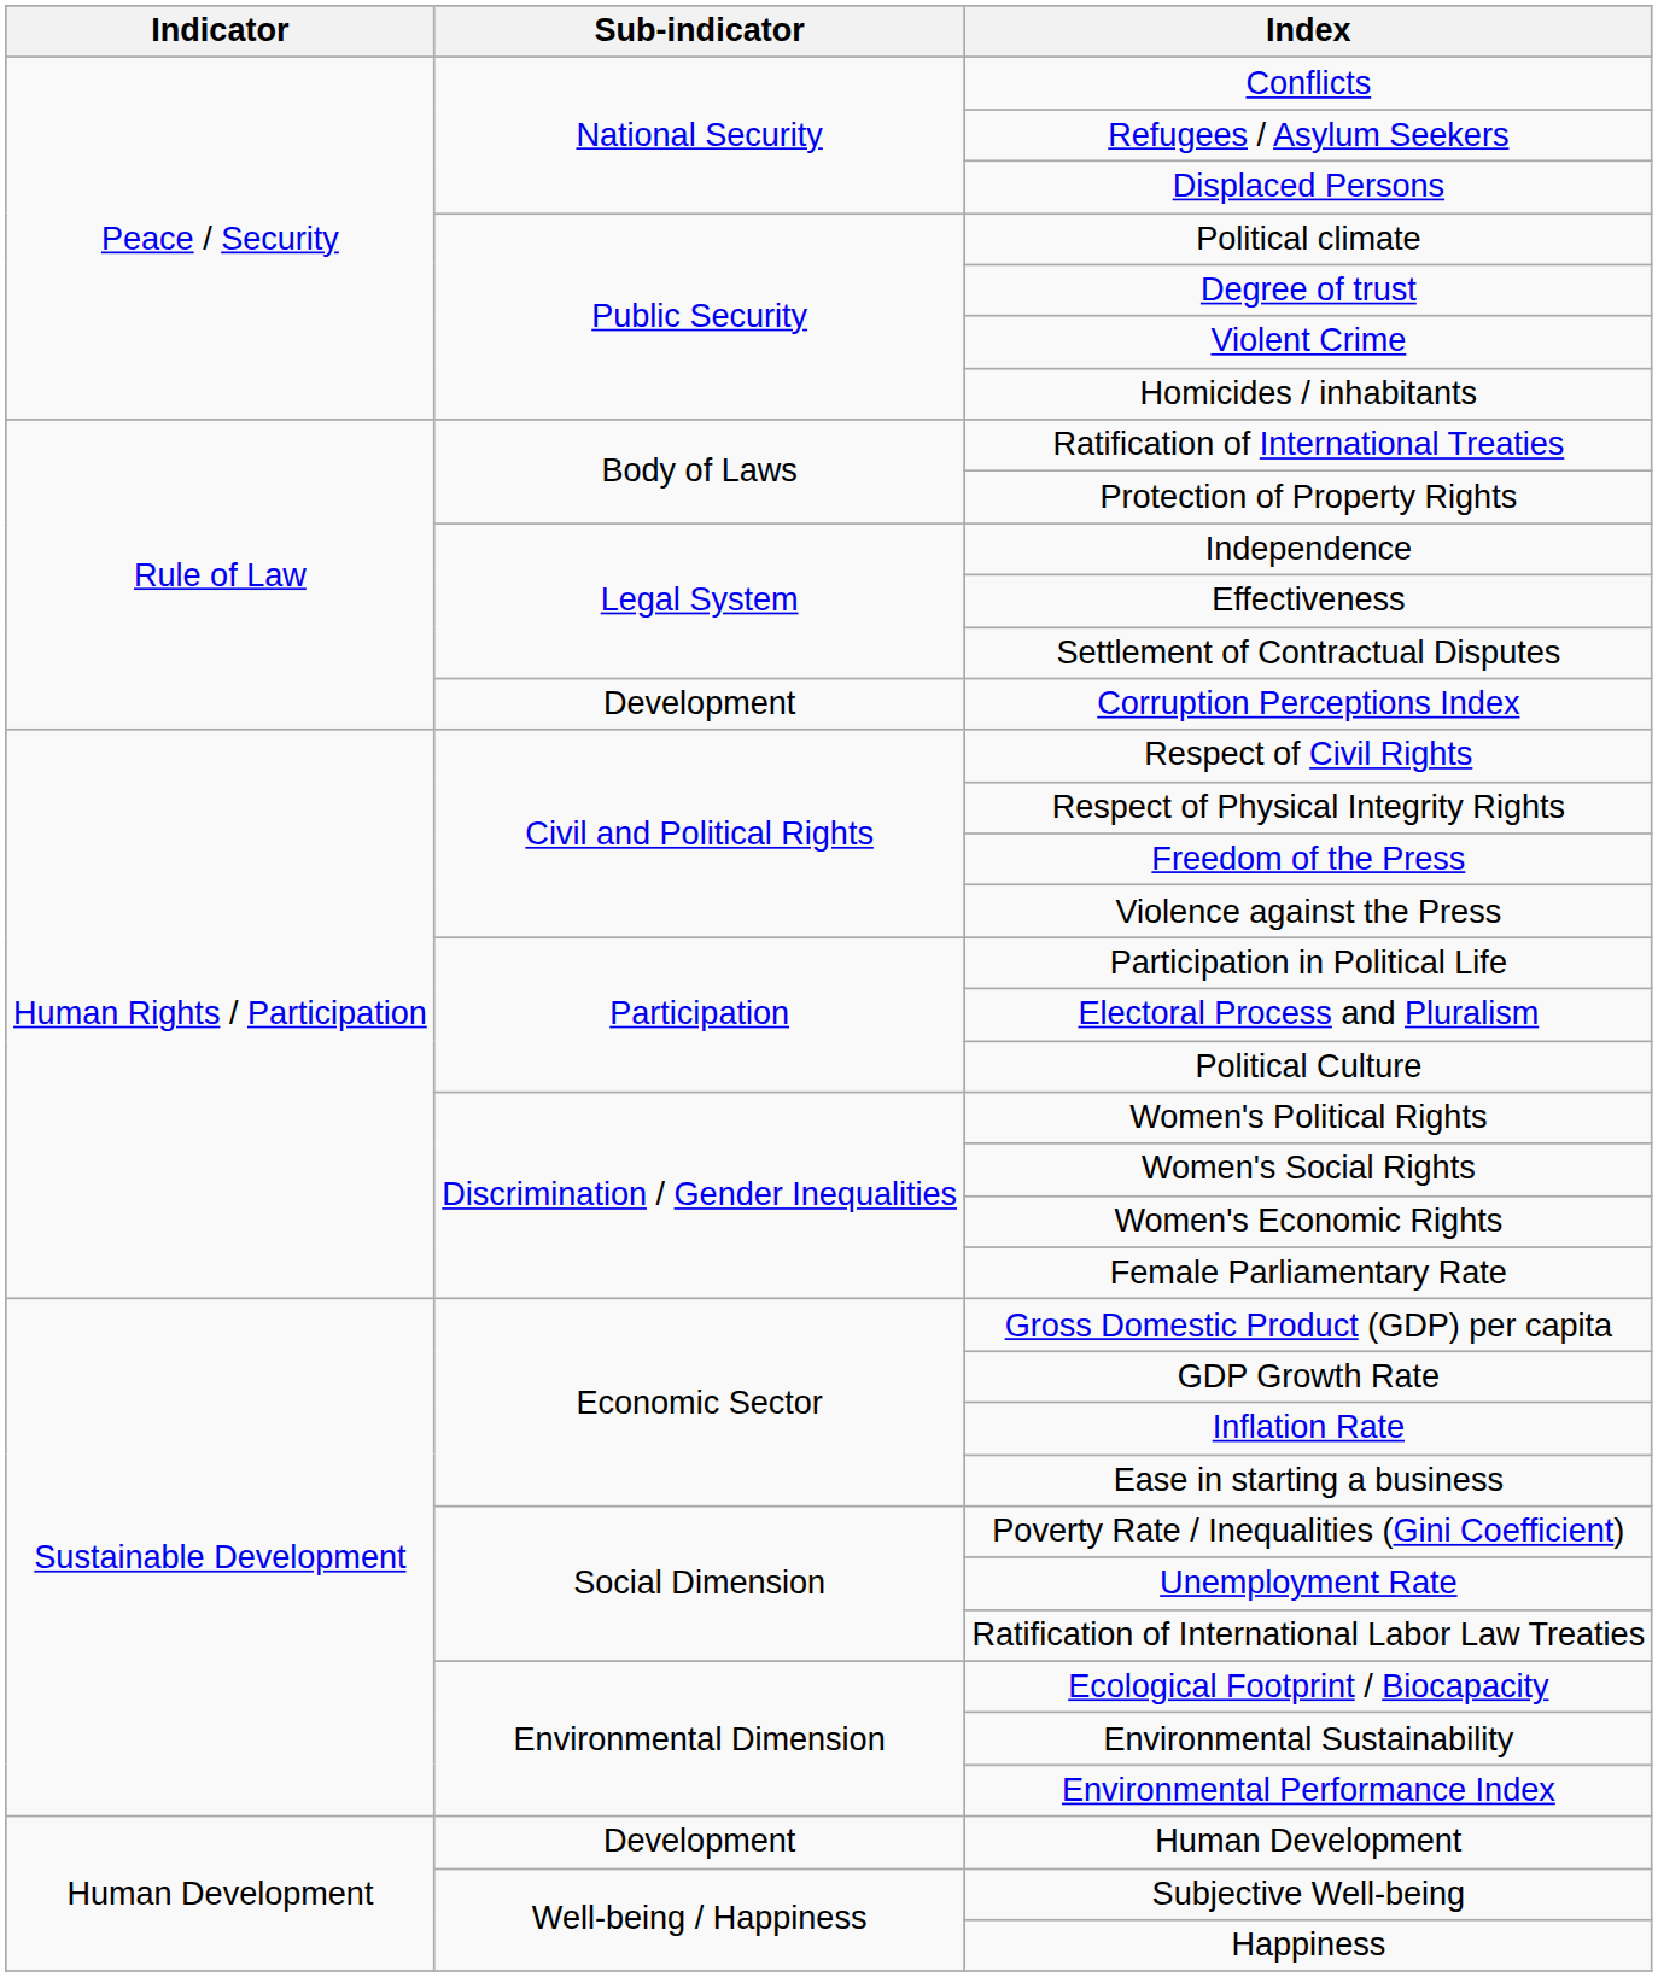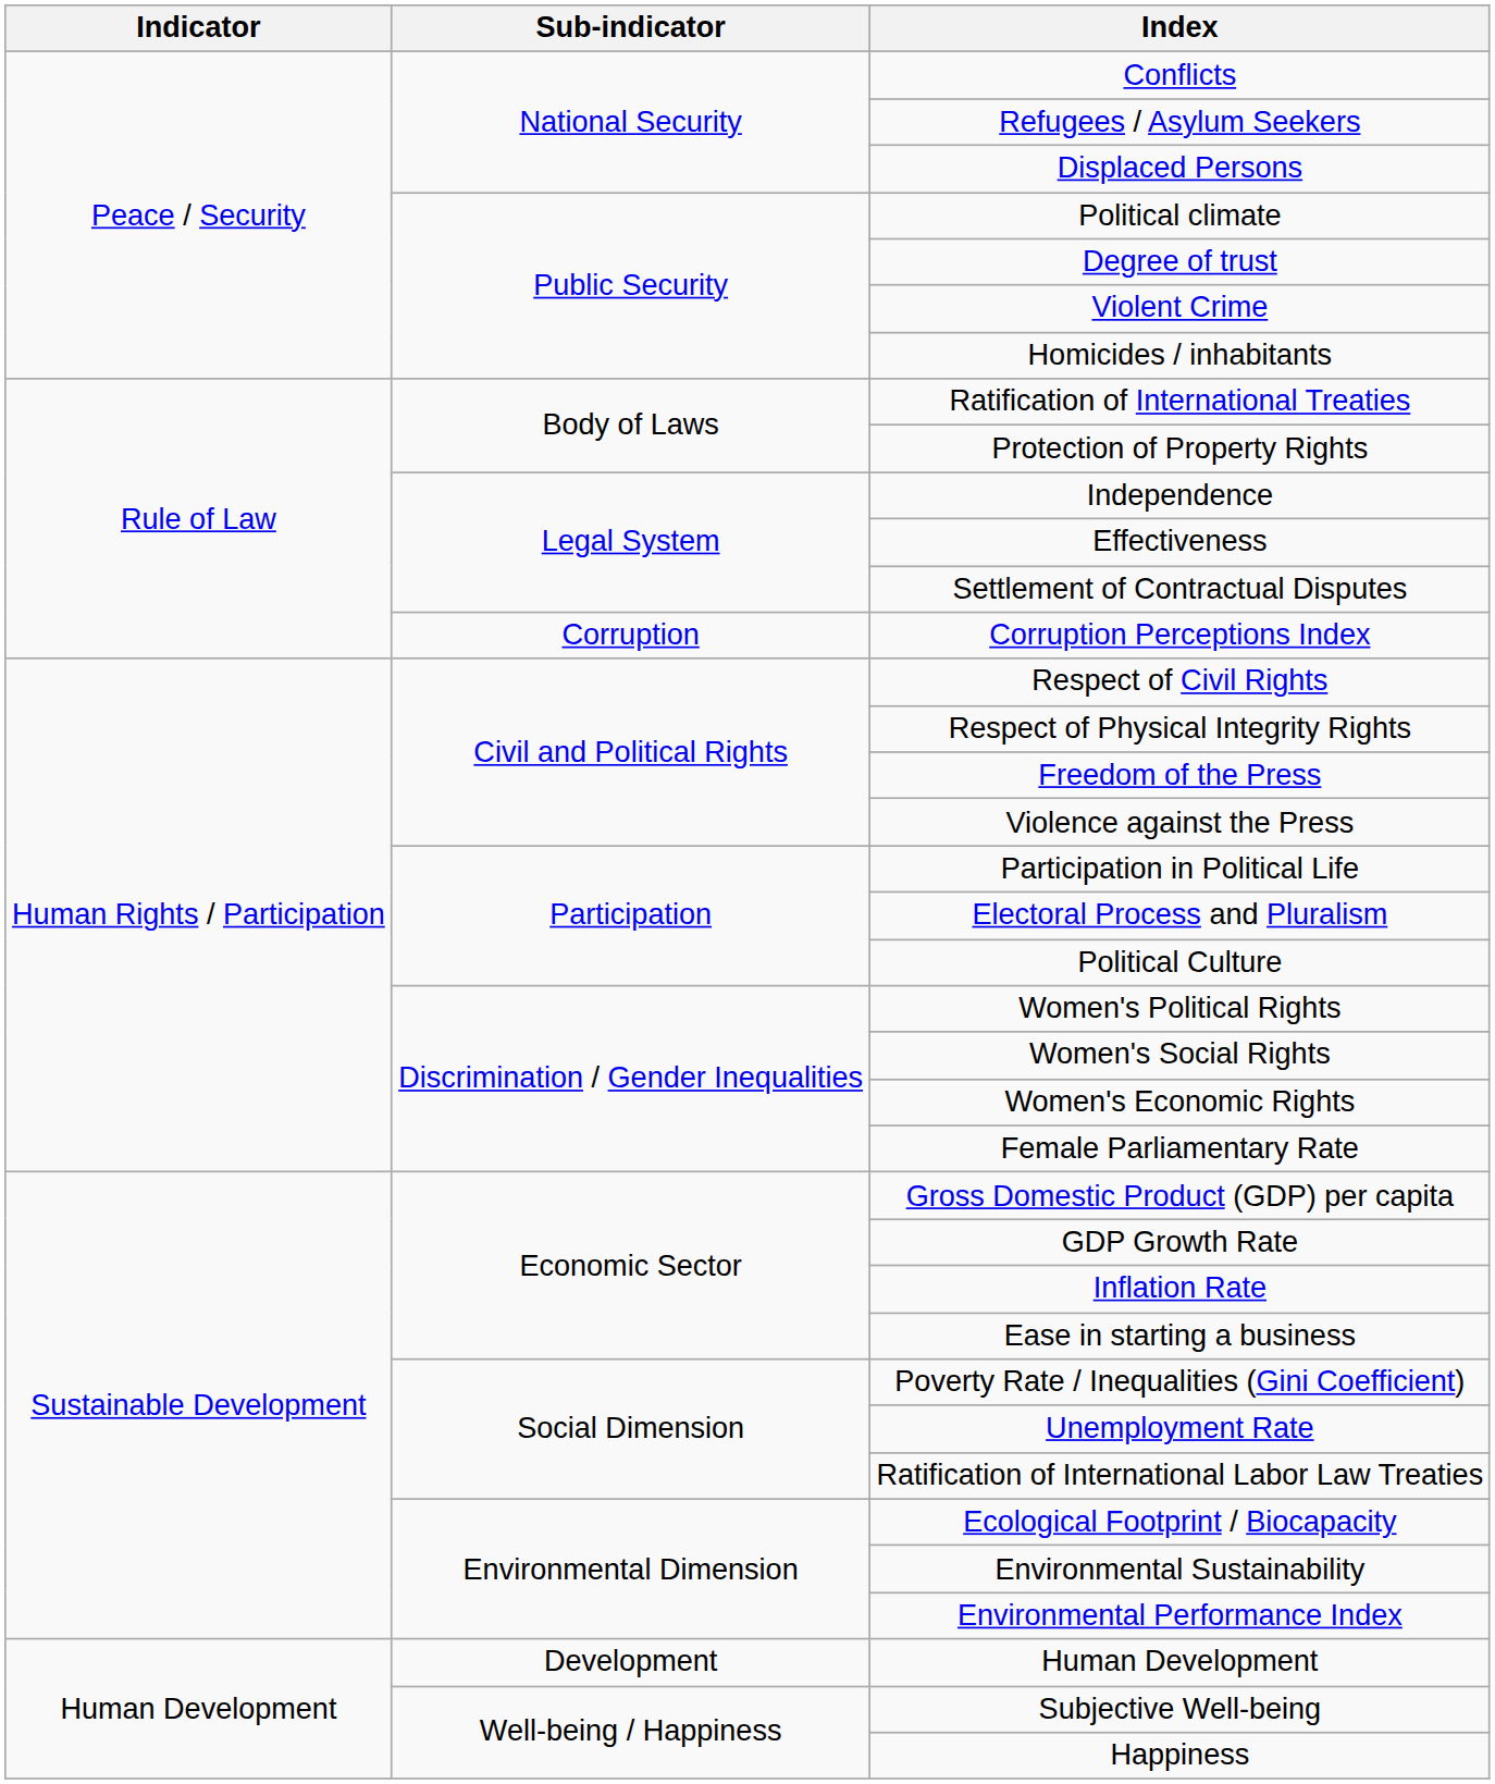 <table class= "wikitable center" style="text-align:center;">
 <tr>
 <th scope=col>Indicator</th>
 <th scope=col>Sub-indicator</th>
 <th scope=col>Index</th>
 </tr>
 <tr>
 <td rowspan= 7><a href='#'>Peace</a> / <a href='#'>Security</a></td>
 <td rowspan=3><a href='#'>National Security</a></td>
 <td><a href='#'>Conflicts</a></td>
 </tr>
 <tr>
 <td><a href='#'>Refugees</a> / <a href='#'>Asylum Seekers</a></td>
 </tr>
 <tr>
 <td><a href='#'>Displaced Persons</a></td>
 </tr>
 <tr>
 <td rowspan= 4><a href='#'>Public Security</a></td>
 <td>Political climate</td>
 </tr>
 <tr>
 <td><a href='#'>Degree of trust</a></td>
 </tr>
 <tr>
 <td><a href='#'>Violent Crime</a></td>
 </tr>
 <tr>
 <td>Homicides /  inhabitants</td>
 </tr>
 <tr>
 <td rowspan = 6><a href='#'>Rule of Law</a></td>
 <td rowspan= 2>Body of Laws</td>
 <td>Ratification of <a href='#'>International Treaties</a></td>
 </tr>
 <tr>
 <td>Protection of Property Rights</td>
 </tr>
 <tr>
 <td rowspan=3><a href='#'>Legal System</a></td>
 <td>Independence</td>
 </tr>
 <tr>
 <td>Effectiveness</td>
 </tr>
 <tr>
 <td>Settlement of Contractual Disputes</td>
 </tr>
 <tr>
-<td rowspan= 1>Development</td>
+<td rowspan=1><a href='#'>Corruption</a></td>
 <td><a href='#'>Corruption Perceptions Index</a></td>
 </tr>
 <tr>
 <td rowspan= 11><a href='#'>Human Rights</a> / <a href='#'>Participation</a></td>
 <td rowspan= 4><a href='#'>Civil and Political Rights</a></td>
 <td>Respect of <a href='#'>Civil Rights</a></td>
 </tr>
 <tr>
 <td>Respect of Physical Integrity Rights</td>
 </tr>
 <tr>
 <td><a href='#'>Freedom of the Press</a></td>
 </tr>
 <tr>
 <td>Violence against the Press</td>
 </tr>
 <tr>
 <td rowspan= 3><a href='#'>Participation</a></td>
 <td>Participation in Political Life</td>
 </tr>
 <tr>
 <td><a href='#'>Electoral Process</a> and <a href='#'>Pluralism</a></td>
 </tr>
 <tr>
 <td>Political Culture</td>
 </tr>
 <tr>
 <td rowspan=4><a href='#'>Discrimination</a> / <a href='#'>Gender Inequalities</a></td>
 <td>Women's Political Rights</td>
 </tr>
 <tr>
 <td>Women's Social Rights</td>
 </tr>
 <tr>
 <td>Women's Economic Rights</td>
 </tr>
 <tr>
 <td>Female Parliamentary Rate</td>
 </tr>
 <tr>
 <td rowspan= 10><a href='#'>Sustainable Development</a></td>
 <td rowspan= 4>Economic Sector</td>
 <td><a href='#'>Gross Domestic Product</a> (GDP) per capita</td>
 </tr>
 <tr>
 <td>GDP Growth Rate</td>
 </tr>
 <tr>
 <td><a href='#'>Inflation Rate</a></td>
 </tr>
 <tr>
 <td>Ease in starting a business</td>
 </tr>
 <tr>
 <td rowspan= 3>Social Dimension</td>
 <td Poverty threshold>Poverty Rate / Inequalities (<a href='#'>Gini Coefficient</a>)</td>
 </tr>
 <tr>
 <td><a href='#'>Unemployment Rate</a></td>
 </tr>
 <tr>
 <td>Ratification of International Labor Law Treaties</td>
 </tr>
 <tr>
 <td rowspan= 3>Environmental Dimension</td>
 <td><a href='#'>Ecological Footprint</a> / <a href='#'>Biocapacity</a></td>
 </tr>
 <tr>
 <td>Environmental Sustainability</td>
 </tr>
 <tr>
 <td><a href='#'>Environmental Performance Index</a></td>
 </tr>
 <tr>
 <td rowspan=3>Human Development</td>
 <td rowspan= 1>Development</td>
 <td>Human Development</td>
 </tr>
 <tr>
 <td rowspan= 2>Well-being / Happiness</td>
 <td>Subjective Well-being</td>
 </tr>
 <tr>
 <td>Happiness</td>
 </tr>
 </table>
